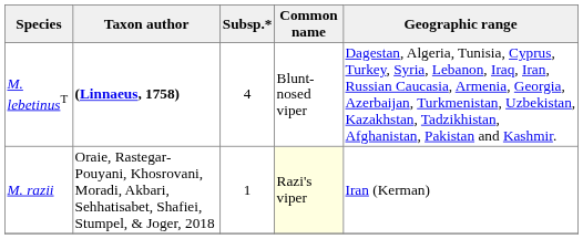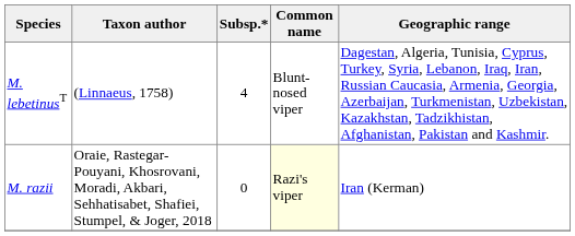 <table cellspacing=0 cellpadding=2 border=1 style="border-collapse: collapse;">
 <tr>
 <th bgcolor="#f0f0f0">Species</th>
 <th bgcolor="#f0f0f0">Taxon author</th>
 <th bgcolor="#f0f0f0">Subsp.*</th>
 <th bgcolor="#f0f0f0">Common name</th>
 <th bgcolor="#f0f0f0">Geographic range</th>
 </tr>
 <tr>
 <td><em><a href='#'>M. lebetinus</a></em><span><sup>T</sup></span></td>
-<td><strong>(<a href='#'>Linnaeus</a>, 1758)</strong></td>
+<td>(<a href='#'>Linnaeus</a>, 1758)</td>
 <td align="center">4</td>
 <td>Blunt-nosed viper</td>
 <td><a href='#'>Dagestan</a>, Algeria, Tunisia, <a href='#'>Cyprus</a>, <a href='#'>Turkey</a>, <a href='#'>Syria</a>, <a href='#'>Lebanon</a>, <a href='#'>Iraq</a>, <a href='#'>Iran</a>, <a href='#'>Russian Caucasia</a>, <a href='#'>Armenia</a>, <a href='#'>Georgia</a>, <a href='#'>Azerbaijan</a>, <a href='#'>Turkmenistan</a>, <a href='#'>Uzbekistan</a>, <a href='#'>Kazakhstan</a>, <a href='#'>Tadzikhistan</a>, <a href='#'>Afghanistan</a>, <a href='#'>Pakistan</a> and <a href='#'>Kashmir</a>.</td>
 </tr>
 <tr>
 <td><em><a href='#'>M. razii</a></em></td>
 <td>Oraie, Rastegar-Pouyani, Khosrovani, Moradi, Akbari, Sehhatisabet, Shafiei, Stumpel, & Joger, 2018</td>
-<td align="center">1</td>
+<td align="center">0</td>
 <td style="background: lightyellow;">Razi's viper</td>
 <td><a href='#'>Iran</a> (Kerman)</td>
 </tr>
 <tr>
 </tr>
 </table>
